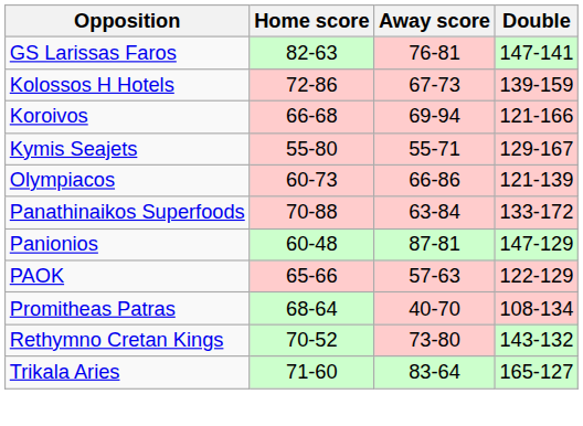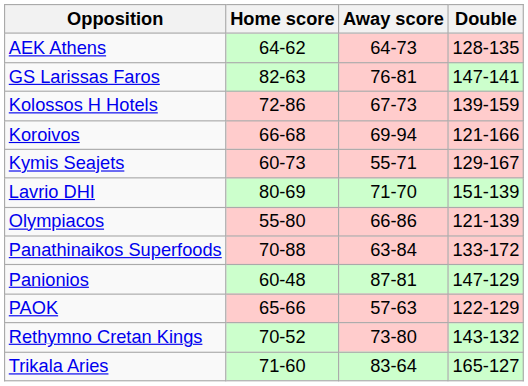 <table class="wikitable" style="text-align: center;">
 <tr>
 <th>Opposition</th>
 <th>Home score</th>
 <th>Away score</th>
 <th>Double</th>
+</tr>
+<tr>
+<td align="left"><a href='#'>AEK Athens</a></td>
+<td bgcolor=#cfc>64-62</td>
+<td bgcolor=#fcc>64-73</td>
+<td bgcolor=#fcc>128-135</td>
 </tr>
 <tr>
 <td align="left"><a href='#'>GS Larissas Faros</a></td>
 <td bgcolor=#cfc>82-63</td>
 <td bgcolor=#fcc>76-81</td>
 <td bgcolor=#cfc>147-141</td>
 </tr>
 <tr>
 <td align="left"><a href='#'>Kolossos H Hotels</a></td>
 <td bgcolor=#fcc>72-86</td>
 <td bgcolor=#fcc>67-73</td>
 <td bgcolor=#fcc>139-159</td>
 </tr>
 <tr>
 <td align="left"><a href='#'>Koroivos</a></td>
 <td bgcolor=#fcc>66-68</td>
 <td bgcolor=#fcc>69-94</td>
 <td bgcolor=#fcc>121-166</td>
 </tr>
 <tr>
 <td align="left"><a href='#'>Kymis Seajets</a></td>
-<td bgcolor=#fcc>55-80</td>
+<td bgcolor=#fcc>60-73</td>
 <td bgcolor=#fcc>55-71</td>
 <td bgcolor=#fcc>129-167</td>
 </tr>
 <tr>
+<td align="left"><a href='#'>Lavrio DHI</a></td>
+<td bgcolor=#cfc>80-69</td>
+<td bgcolor=#cfc>71-70</td>
+<td bgcolor=#cfc>151-139</td>
+</tr>
+<tr>
 <td align="left"><a href='#'>Olympiacos</a></td>
-<td bgcolor=#fcc>60-73</td>
+<td bgcolor=#fcc>55-80</td>
 <td bgcolor=#fcc>66-86</td>
 <td bgcolor=#fcc>121-139</td>
 </tr>
 <tr>
 <td align="left"><a href='#'>Panathinaikos Superfoods</a></td>
 <td bgcolor=#fcc>70-88</td>
 <td bgcolor=#fcc>63-84</td>
 <td bgcolor=#fcc>133-172</td>
 </tr>
 <tr>
 <td align="left"><a href='#'>Panionios</a></td>
 <td bgcolor=#cfc>60-48</td>
 <td bgcolor=#cfc>87-81</td>
 <td bgcolor=#cfc>147-129</td>
 </tr>
 <tr>
 <td align="left"><a href='#'>PAOK</a></td>
 <td bgcolor=#fcc>65-66</td>
 <td bgcolor=#fcc>57-63</td>
 <td bgcolor=#fcc>122-129</td>
 </tr>
 <tr>
-<td align="left"><a href='#'>Promitheas Patras</a></td>
-<td bgcolor=#cfc>68-64</td>
-<td bgcolor=#fcc>40-70</td>
-<td bgcolor=#fcc>108-134</td>
-</tr>
-<tr>
 <td align="left"><a href='#'>Rethymno Cretan Kings</a></td>
 <td bgcolor=#cfc>70-52</td>
 <td bgcolor=#fcc>73-80</td>
 <td bgcolor=#cfc>143-132</td>
 </tr>
 <tr>
 <td align="left"><a href='#'>Trikala Aries</a></td>
 <td bgcolor=#cfc>71-60</td>
 <td bgcolor=#cfc>83-64</td>
 <td bgcolor=#cfc>165-127</td>
 </tr>
 </table>
